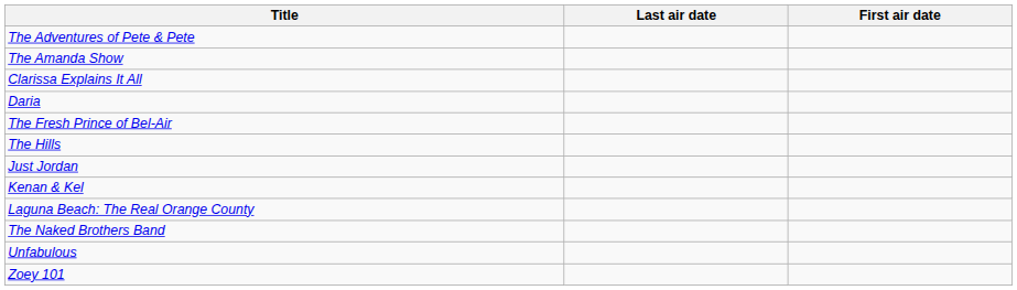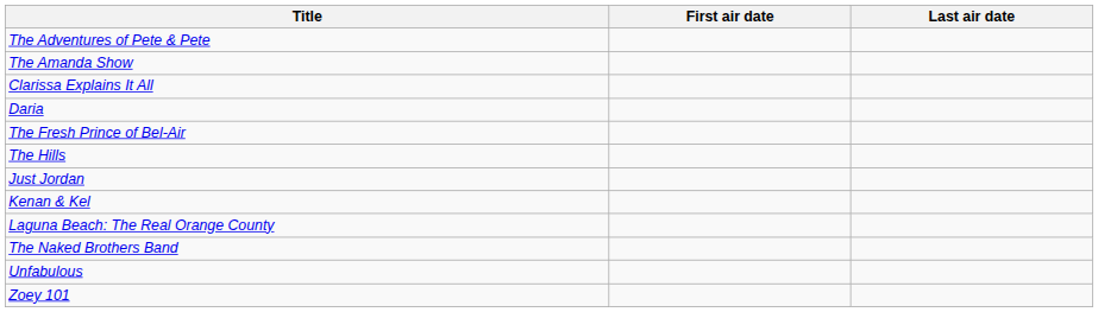 <table class="wikitable plainrowheaders sortable" style="width:75%;text-align:center;">
 <tr>
 <th scope="col" style="width:25%;">Title</th>
+<th scope="col" style="width:10%;">First air date</th>
 <th scope="col" style="width:10%;">Last air date</th>
-<th scope="col" style="width:10%;">First air date</th>
 </tr>
 <tr>
 <td scope="row" style="text-align:left;"><em><a href='#'>The Adventures of Pete & Pete</a></em></td>
 <td></td>
 <td></td>
 </tr>
 <tr>
 <td scope="row" style="text-align:left;"><em><a href='#'>The Amanda Show</a></em></td>
 <td></td>
 <td></td>
 </tr>
 <tr>
 <td scope="row" style="text-align:left;"><em><a href='#'>Clarissa Explains It All</a></em></td>
 <td></td>
 <td></td>
 </tr>
 <tr>
 <td scope="row" style="text-align:left;"><em><a href='#'>Daria</a></em></td>
 <td></td>
 <td></td>
 </tr>
 <tr>
 <td scope="row" style="text-align:left;"><em><a href='#'>The Fresh Prince of Bel-Air</a></em></td>
 <td></td>
 <td></td>
 </tr>
 <tr>
 <td scope="row" style="text-align:left;"><em><a href='#'>The Hills</a></em></td>
 <td></td>
 <td></td>
 </tr>
 <tr>
 <td scope="row" style="text-align:left;"><em><a href='#'>Just Jordan</a></em></td>
 <td></td>
 <td></td>
 </tr>
 <tr>
 <td scope="row" style="text-align:left;"><em><a href='#'>Kenan & Kel</a></em></td>
 <td></td>
 <td></td>
 </tr>
 <tr>
 <td scope="row" style="text-align:left;"><em><a href='#'>Laguna Beach: The Real Orange County</a></em></td>
 <td></td>
 <td></td>
 </tr>
 <tr>
 <td scope="row" style="text-align:left;"><em><a href='#'>The Naked Brothers Band</a></em></td>
 <td></td>
 <td></td>
 </tr>
 <tr>
 <td scope="row" style="text-align:left;"><em><a href='#'>Unfabulous</a></em></td>
 <td></td>
 <td></td>
 </tr>
 <tr>
 <td scope="row" style="text-align:left;"><em><a href='#'>Zoey 101</a></em></td>
 <td></td>
 <td></td>
 </tr>
 </table>
